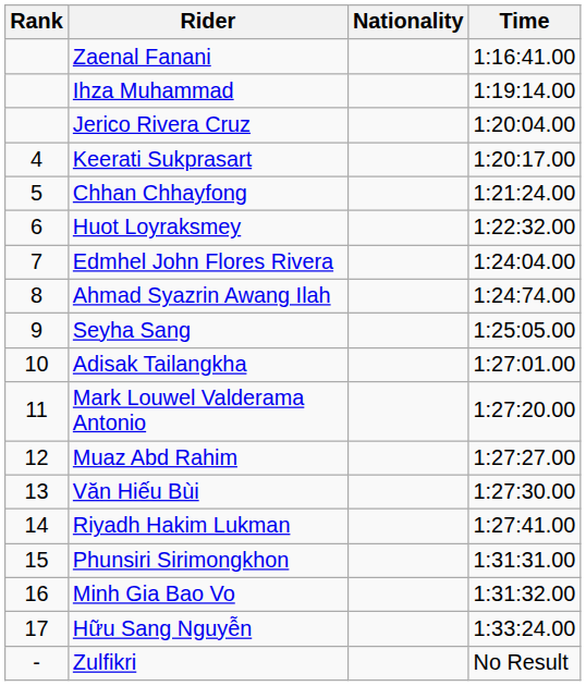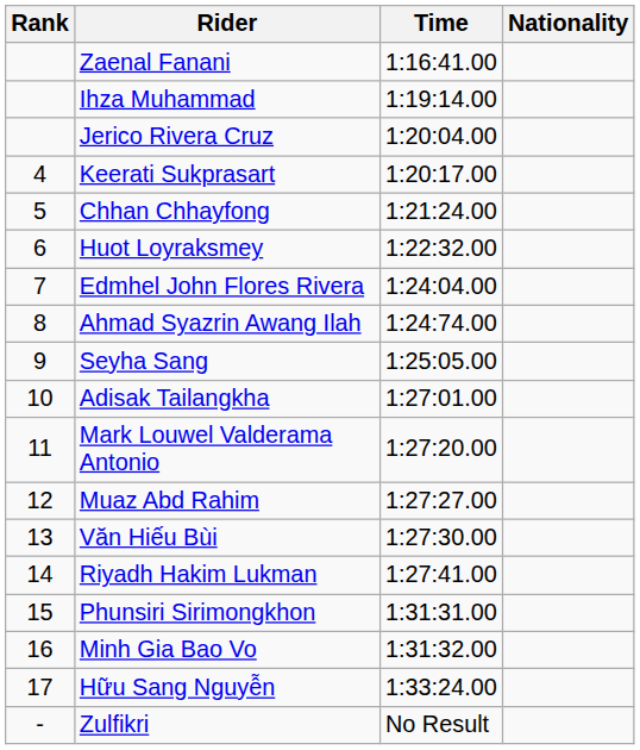 <table class="wikitable sortable" style="text-align:left">
 <tr>
 <th width=20>Rank</th>
 <th width=200>Rider</th>
+<th>Time</th>
 <th>Nationality</th>
-<th>Time</th>
 </tr>
 <tr>
 <td align=center></td>
 <td><a href='#'>Zaenal Fanani</a></td>
+<td>1:16:41.00</td>
 <td></td>
-<td>1:16:41.00</td>
 </tr>
 <tr>
 <td align=center></td>
 <td><a href='#'>Ihza Muhammad</a></td>
+<td>1:19:14.00</td>
 <td></td>
-<td>1:19:14.00</td>
 </tr>
 <tr>
 <td align=center></td>
 <td><a href='#'>Jerico Rivera Cruz</a></td>
+<td>1:20:04.00</td>
 <td></td>
-<td>1:20:04.00</td>
 </tr>
 <tr>
 <td align=center>4</td>
 <td><a href='#'>Keerati Sukprasart</a></td>
+<td>1:20:17.00</td>
 <td></td>
-<td>1:20:17.00</td>
 </tr>
 <tr>
 <td align=center>5</td>
 <td><a href='#'>Chhan Chhayfong</a></td>
+<td>1:21:24.00</td>
 <td></td>
-<td>1:21:24.00</td>
 </tr>
 <tr>
 <td align=center>6</td>
 <td><a href='#'>Huot Loyraksmey</a></td>
+<td>1:22:32.00</td>
 <td></td>
-<td>1:22:32.00</td>
 </tr>
 <tr>
 <td align=center>7</td>
 <td><a href='#'>Edmhel John Flores Rivera</a></td>
+<td>1:24:04.00</td>
 <td></td>
-<td>1:24:04.00</td>
 </tr>
 <tr>
 <td align=center>8</td>
 <td><a href='#'>Ahmad Syazrin Awang Ilah</a></td>
+<td>1:24:74.00</td>
 <td></td>
-<td>1:24:74.00</td>
 </tr>
 <tr>
 <td align=center>9</td>
 <td><a href='#'>Seyha Sang</a></td>
+<td>1:25:05.00</td>
 <td></td>
-<td>1:25:05.00</td>
 </tr>
 <tr>
 <td align=center>10</td>
 <td><a href='#'>Adisak Tailangkha</a></td>
+<td>1:27:01.00</td>
 <td></td>
-<td>1:27:01.00</td>
 </tr>
 <tr>
 <td align=center>11</td>
 <td><a href='#'>Mark Louwel Valderama Antonio</a></td>
+<td>1:27:20.00</td>
 <td></td>
-<td>1:27:20.00</td>
 </tr>
 <tr>
 <td align=center>12</td>
 <td><a href='#'>Muaz Abd Rahim</a></td>
+<td>1:27:27.00</td>
 <td></td>
-<td>1:27:27.00</td>
 </tr>
 <tr>
 <td align=center>13</td>
 <td><a href='#'>Văn Hiếu Bùi</a></td>
+<td>1:27:30.00</td>
 <td></td>
-<td>1:27:30.00</td>
 </tr>
 <tr>
 <td align=center>14</td>
 <td><a href='#'>Riyadh Hakim Lukman</a></td>
+<td>1:27:41.00</td>
 <td></td>
-<td>1:27:41.00</td>
 </tr>
 <tr>
 <td align=center>15</td>
 <td><a href='#'>Phunsiri Sirimongkhon</a></td>
+<td>1:31:31.00</td>
 <td></td>
-<td>1:31:31.00</td>
 </tr>
 <tr>
 <td align=center>16</td>
 <td><a href='#'>Minh Gia Bao Vo</a></td>
+<td>1:31:32.00</td>
 <td></td>
-<td>1:31:32.00</td>
 </tr>
 <tr>
 <td align=center>17</td>
 <td><a href='#'>Hữu Sang Nguyễn</a></td>
+<td>1:33:24.00</td>
 <td></td>
-<td>1:33:24.00</td>
 </tr>
 <tr>
 <td align=center>-</td>
 <td><a href='#'>Zulfikri</a></td>
+<td>No Result</td>
 <td></td>
-<td>No Result</td>
 </tr>
 </table>
